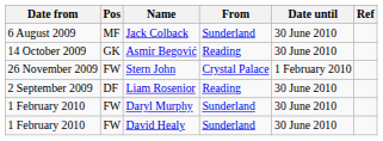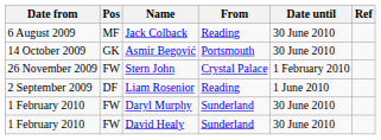 <table class="wikitable">
 <tr>
 <th>Date from</th>
 <th>Pos</th>
 <th>Name</th>
 <th>From</th>
 <th>Date until</th>
 <th>Ref</th>
 </tr>
 <tr>
 <td>6 August 2009</td>
 <td>MF</td>
 <td> <a href='#'>Jack Colback</a></td>
-<td> <a href='#'>Sunderland</a></td>
+<td> <a href='#'>Reading</a></td>
 <td>30 June 2010</td>
 <td></td>
 </tr>
 <tr>
 <td>14 October 2009</td>
 <td>GK</td>
 <td> <a href='#'>Asmir Begović</a></td>
-<td> <a href='#'>Reading</a></td>
+<td> <a href='#'>Portsmouth</a></td>
 <td>30 June 2010</td>
 <td></td>
 </tr>
 <tr>
 <td>26 November 2009</td>
 <td>FW</td>
 <td> <a href='#'>Stern John</a></td>
 <td> <a href='#'>Crystal Palace</a></td>
 <td>1 February 2010</td>
 <td></td>
 </tr>
 <tr>
 <td>2 September 2009</td>
 <td>DF</td>
 <td> <a href='#'>Liam Rosenior</a></td>
 <td> <a href='#'>Reading</a></td>
-<td>30 June 2010</td>
+<td>1 June 2010</td>
 <td></td>
 </tr>
 <tr>
 <td>1 February 2010</td>
 <td>FW</td>
 <td> <a href='#'>Daryl Murphy</a></td>
 <td> <a href='#'>Sunderland</a></td>
 <td>30 June 2010</td>
 <td></td>
 </tr>
 <tr>
 <td>1 February 2010</td>
 <td>FW</td>
 <td> <a href='#'>David Healy</a></td>
 <td> <a href='#'>Sunderland</a></td>
 <td>30 June 2010</td>
 <td></td>
 </tr>
 </table>
